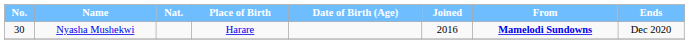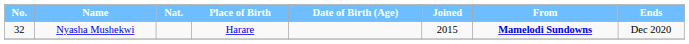 <table class="wikitable" style="text-align:center; font-size:85%; width:100%;">
 <tr>
 <th style="background:#6ebeff; color:white; text-align:center;">No.</th>
 <th style="background:#6ebeff; color:white; text-align:center;">Name</th>
 <th style="background:#6ebeff; color:white; text-align:center;">Nat.</th>
 <th style="background:#6ebeff; color:white; text-align:center;">Place of Birth</th>
 <th style="background:#6ebeff; color:white; text-align:center;">Date of Birth (Age)</th>
 <th style="background:#6ebeff; color:white; text-align:center;">Joined</th>
 <th style="background:#6ebeff; color:white; text-align:center;">From</th>
 <th style="background:#6ebeff; color:white; text-align:center;">Ends</th>
 </tr>
 <tr>
-<td>30</td>
+<td>32</td>
 <td><a href='#'>Nyasha Mushekwi</a></td>
 <td></td>
 <td>  <a href='#'>Harare</a></td>
 <td></td>
-<td>2016</td>
+<td>2015</td>
 <td><strong> <a href='#'>Mamelodi Sundowns</a></strong></td>
 <td>Dec 2020</td>
 </tr>
 <tr>
 </tr>
 </table>
